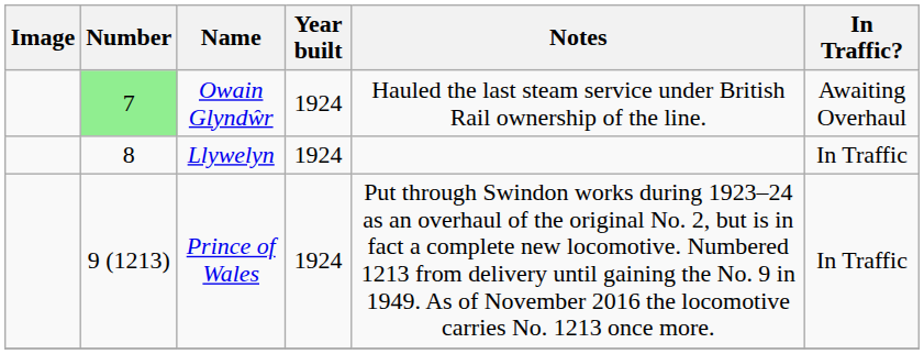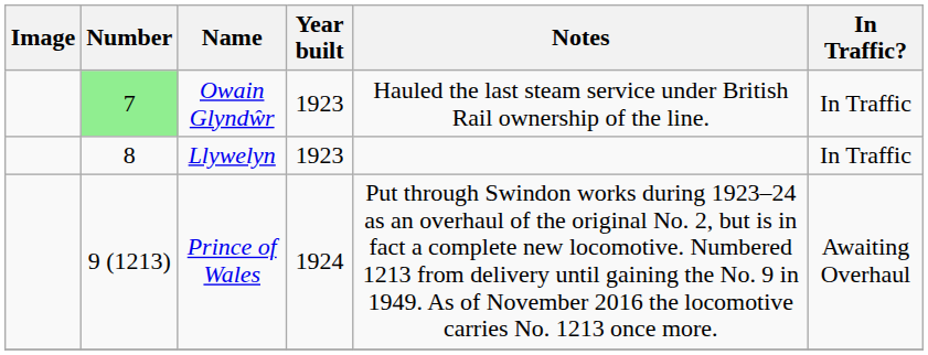 <table class="sort wikitable sortable">
 <tr>
 <th>Image</th>
 <th>Number</th>
 <th>Name</th>
 <th>Year built</th>
 <th>Notes</th>
 <th>In Traffic?</th>
 </tr>
 <tr>
 <td></td>
 <td align=center style="background: lightgreen;">7</td>
 <td align=center><em><a href='#'>Owain Glyndŵr</a></em></td>
-<td align=center>1924</td>
+<td align=center>1923</td>
 <td align=center>Hauled the last steam service under British Rail ownership of the line.</td>
-<td align=center>Awaiting Overhaul</td>
+<td align=center>In Traffic</td>
 </tr>
 <tr>
 <td></td>
 <td align=center>8</td>
 <td align=center><a href='#'><em>Llywelyn</em></a></td>
-<td align=center>1924</td>
+<td align=center>1923</td>
 <td align=center></td>
 <td align=center>In Traffic</td>
 </tr>
 <tr>
 <td></td>
 <td align=center>9 (1213)</td>
 <td align=center><em><a href='#'>Prince of Wales</a></em></td>
 <td align=center>1924</td>
 <td align=center>Put through Swindon works during 1923–24 as an overhaul of the original No. 2, but is in fact a complete new locomotive. Numbered 1213 from delivery until gaining the No. 9 in 1949. As of November 2016 the locomotive carries No. 1213 once more.</td>
-<td align=center>In Traffic</td>
+<td align=center>Awaiting Overhaul</td>
 </tr>
 <tr>
 </tr>
 </table>
